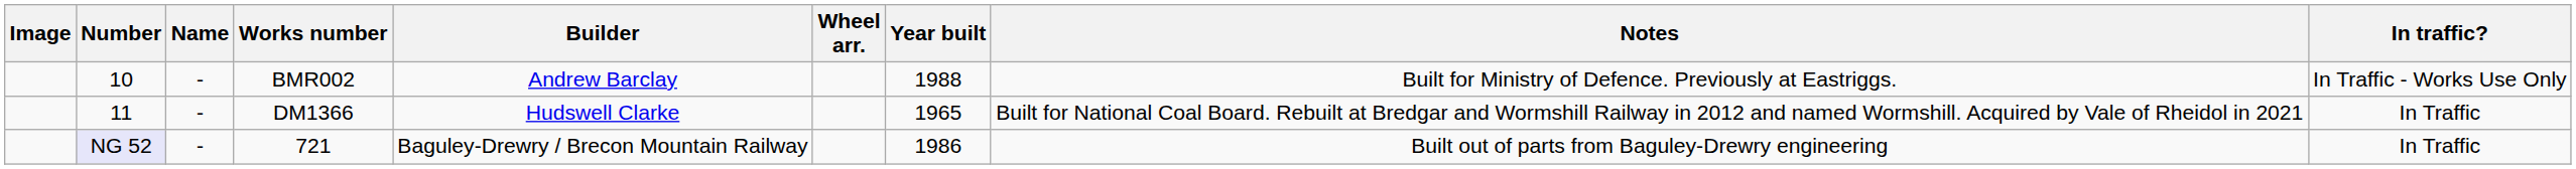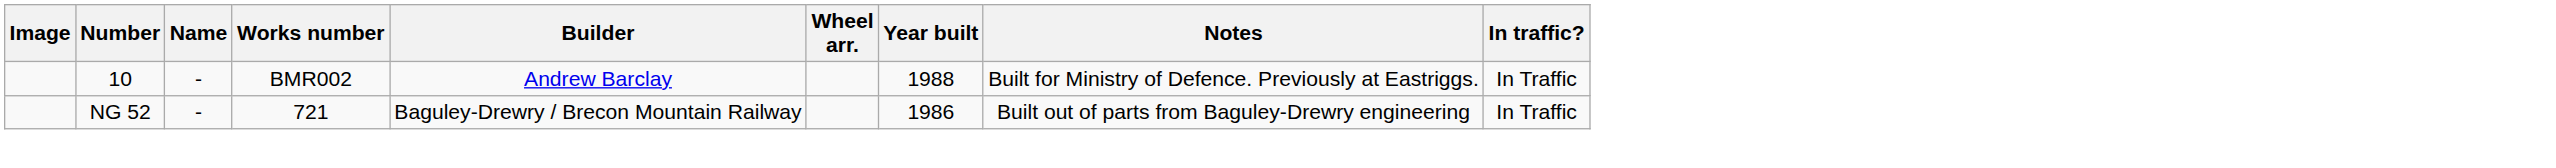 <table class="sort wikitable sortable">
 <tr>
 <th>Image</th>
 <th>Number</th>
 <th>Name</th>
 <th>Works number</th>
 <th>Builder</th>
 <th>Wheel <br>arr.</th>
 <th>Year built</th>
 <th>Notes</th>
 <th>In traffic?</th>
 </tr>
 <tr>
 <td></td>
 <td align=center>10</td>
 <td align=center>-</td>
 <td align=center>BMR002</td>
 <td align=center><a href='#'>Andrew Barclay</a></td>
 <td align=center></td>
 <td align=center>1988</td>
 <td align=center>Built for Ministry of Defence. Previously at Eastriggs.</td>
-<td align=center>In Traffic - Works Use Only</td>
-</tr>
-<tr>
-<td></td>
-<td align=center>11</td>
-<td align=center>-</td>
-<td align=center>DM1366</td>
-<td align=center><a href='#'>Hudswell Clarke</a></td>
-<td align=center></td>
-<td align=center>1965</td>
-<td align=center>Built for National Coal Board. Rebuilt at Bredgar and Wormshill Railway in 2012 and named Wormshill. Acquired by Vale of Rheidol in 2021</td>
 <td align=center>In Traffic</td>
 </tr>
 <tr>
 <td></td>
-<td align=center style="background: lavender;">NG 52</td>
+<td align=center>NG 52</td>
 <td align=center>-</td>
 <td align=center>721</td>
 <td align=center>Baguley-Drewry / Brecon Mountain Railway</td>
 <td align=center></td>
 <td align=center>1986</td>
 <td align=center>Built out of parts from Baguley-Drewry engineering</td>
 <td align=center>In Traffic</td>
 </tr>
 </table>
